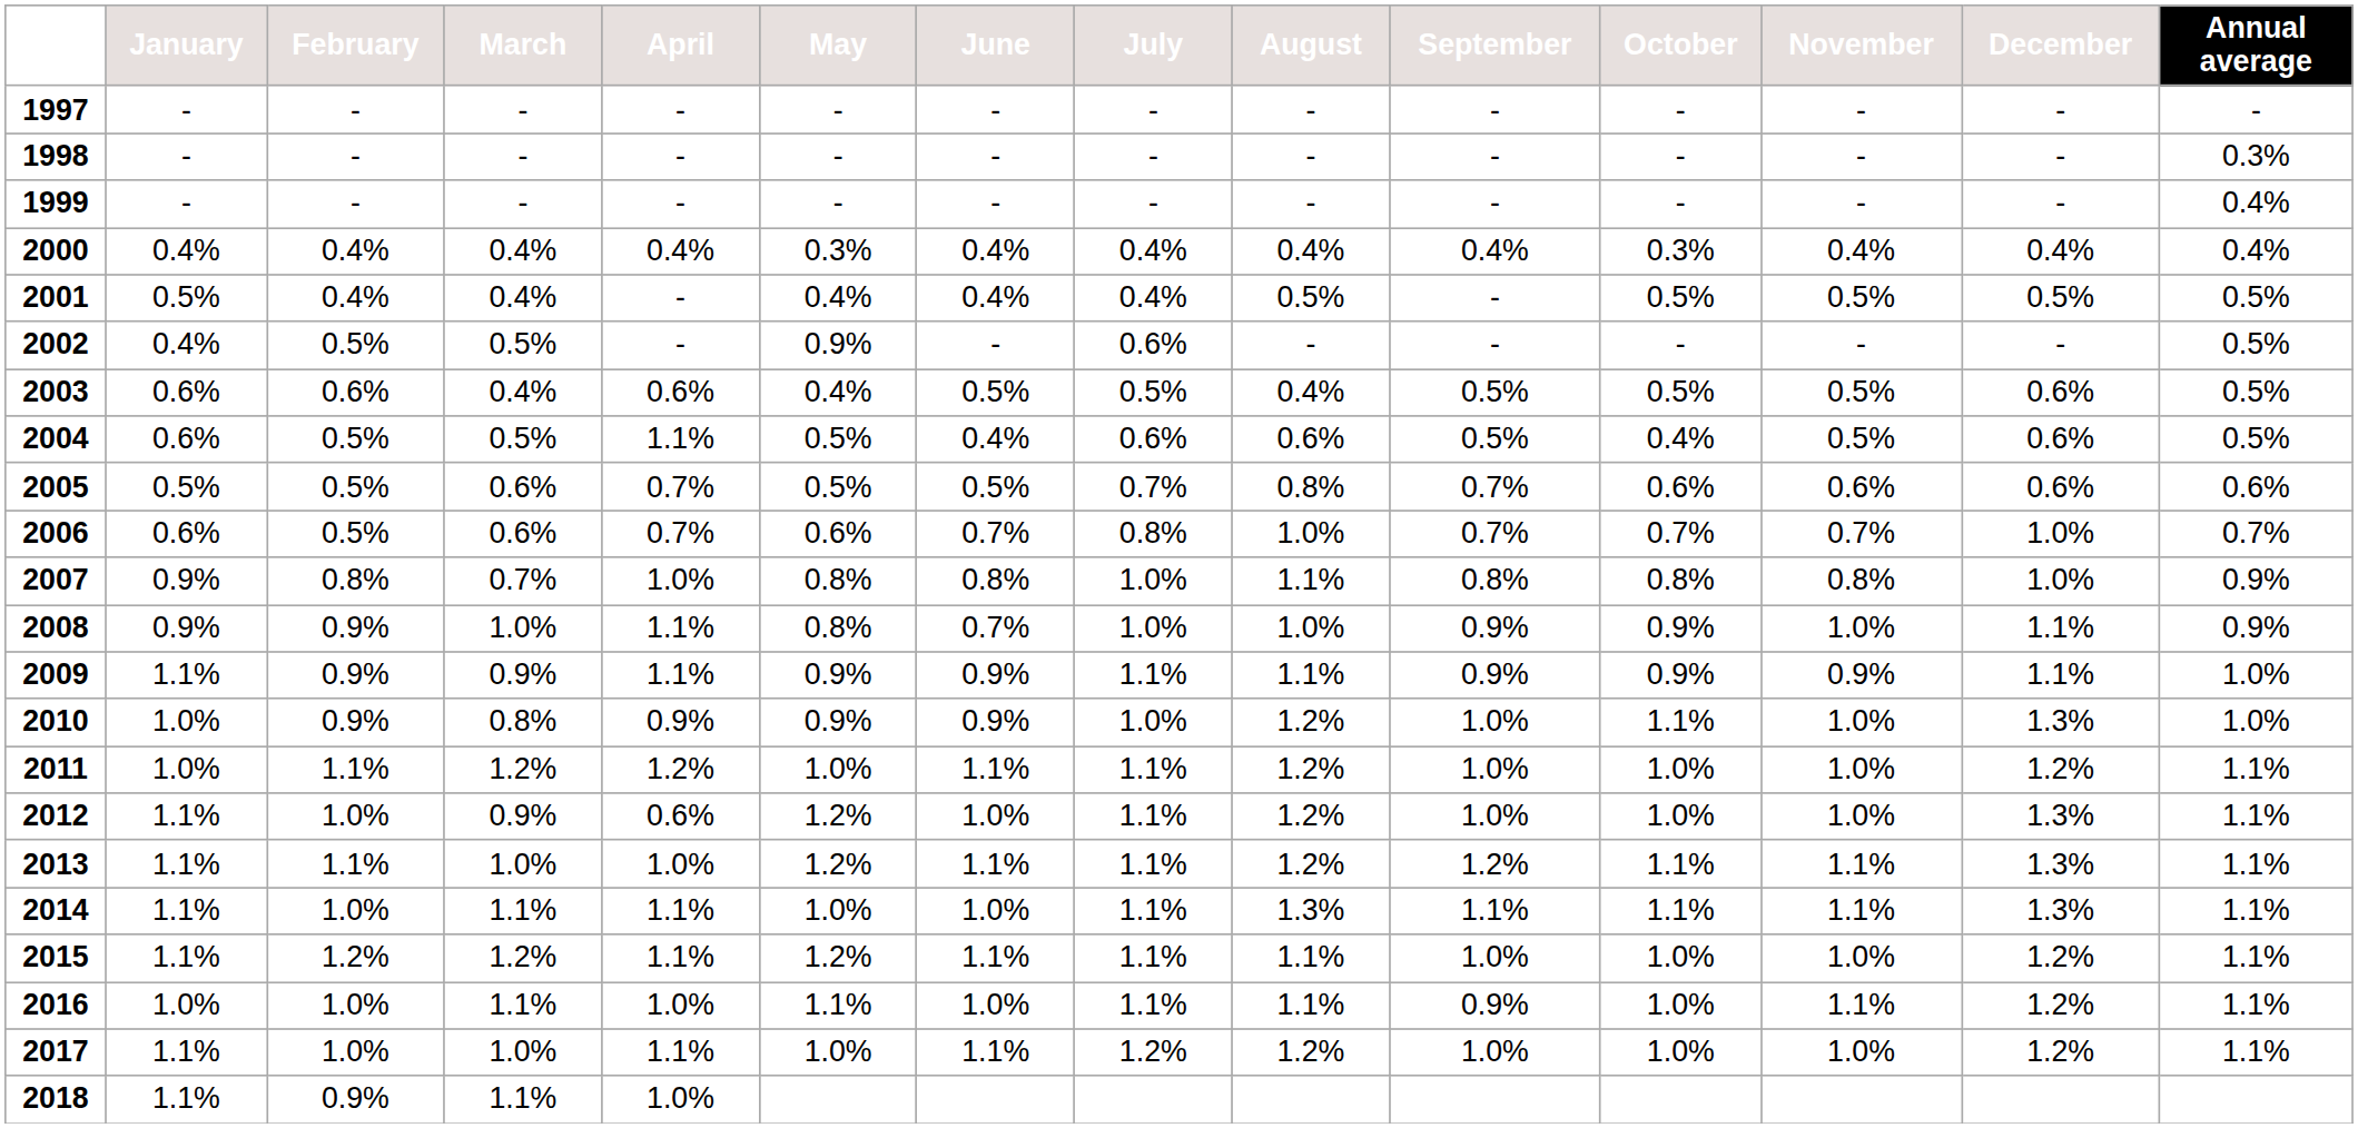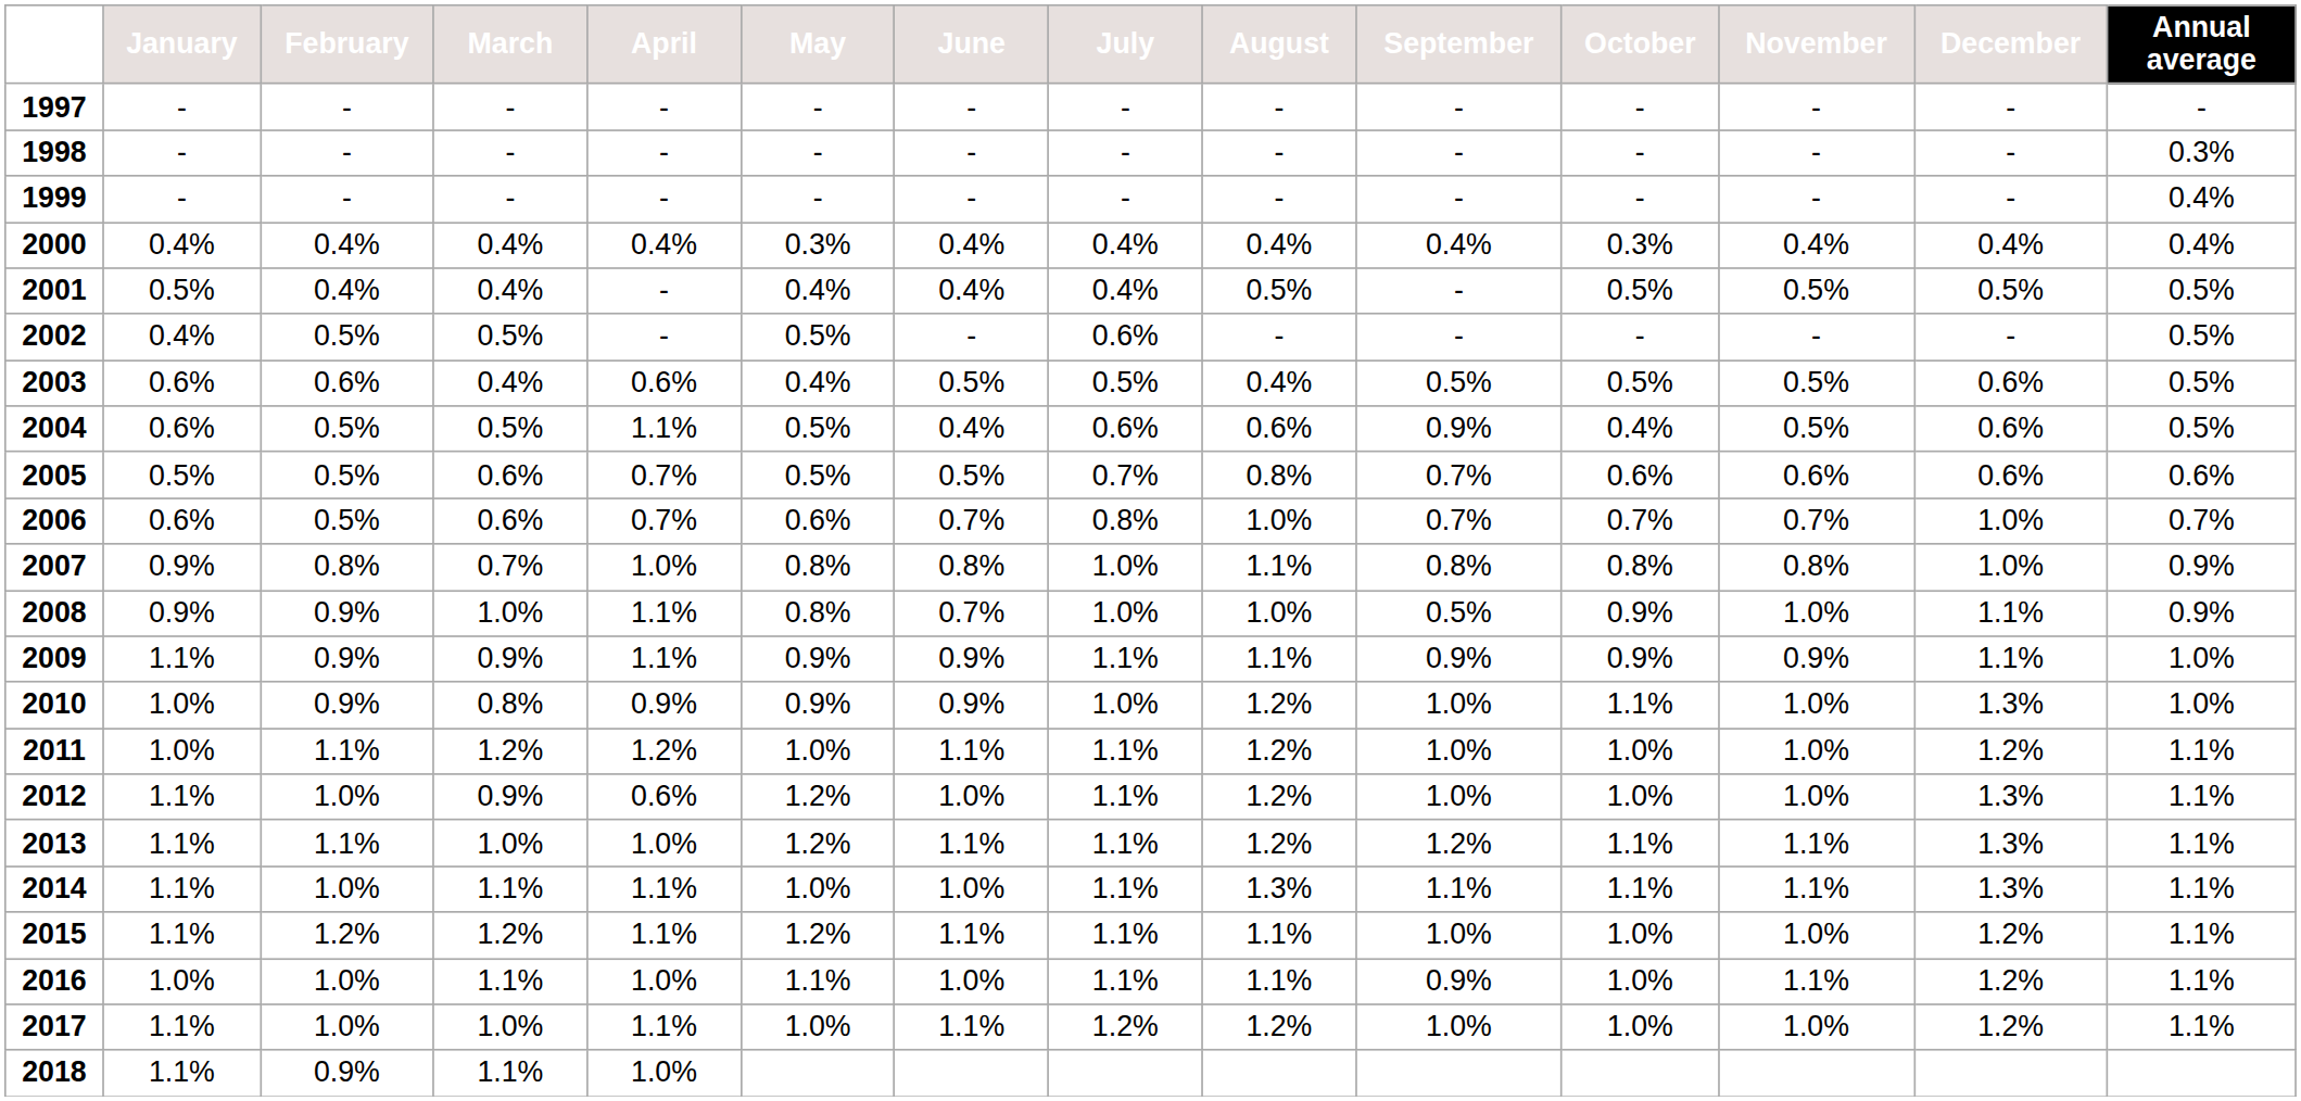 <table class="wikitable" style="width:100%; margin:auto; background:#ffffff;">
 <tr>
 <th style="background:#FFFFFF; color:#FFFFFF;" width="35px"></th>
 <th style="background:#E7E0DE; color:#FFFFFF;" width="60px">January</th>
 <th style="background:#E7E0DE; color:#FFFFFF;" width="60px">February</th>
 <th style="background:#E7E0DE; color:#FFFFFF;" width="60px">March</th>
 <th style="background:#E7E0DE; color:#FFFFFF;" width="60px">April</th>
 <th style="background:#E7E0DE; color:#FFFFFF;" width="60px">May</th>
 <th style="background:#E7E0DE; color:#FFFFFF;" width="60px">June</th>
 <th style="background:#E7E0DE; color:#FFFFFF;" width="60px">July</th>
 <th style="background:#E7E0DE; color:#FFFFFF;" width="60px">August</th>
 <th style="background:#E7E0DE; color:#FFFFFF;" width="60px">September</th>
 <th style="background:#E7E0DE; color:#FFFFFF;" width="60px">October</th>
 <th style="background:#E7E0DE; color:#FFFFFF;" width="60px">November</th>
 <th style="background:#E7E0DE; color:#FFFFFF;" width="60px">December</th>
 <th style="background:#000000; color:#FFFFFF;" width="75px">Annual average</th>
 </tr>
 <tr align="center">
 <td><strong>1997</strong></td>
 <td>-</td>
 <td>-</td>
 <td>-</td>
 <td>-</td>
 <td>-</td>
 <td>-</td>
 <td>-</td>
 <td>-</td>
 <td>-</td>
 <td>-</td>
 <td>-</td>
 <td>-</td>
 <td>-</td>
 </tr>
 <tr align="center">
 <td><strong>1998</strong></td>
 <td>-</td>
 <td>-</td>
 <td>-</td>
 <td>-</td>
 <td>-</td>
 <td>-</td>
 <td>-</td>
 <td>-</td>
 <td>-</td>
 <td>-</td>
 <td>-</td>
 <td>-</td>
 <td> 0.3%</td>
 </tr>
 <tr align="center">
 <td><strong>1999</strong></td>
 <td>-</td>
 <td>-</td>
 <td>-</td>
 <td>-</td>
 <td>-</td>
 <td>-</td>
 <td>-</td>
 <td>-</td>
 <td>-</td>
 <td>-</td>
 <td>-</td>
 <td>-</td>
 <td> 0.4%</td>
 </tr>
 <tr align="center">
 <td><strong>2000</strong></td>
 <td>0.4%</td>
 <td>0.4%</td>
 <td>0.4%</td>
 <td>0.4%</td>
 <td>0.3%</td>
 <td>0.4%</td>
 <td>0.4%</td>
 <td>0.4%</td>
 <td>0.4%</td>
 <td>0.3%</td>
 <td>0.4%</td>
 <td>0.4%</td>
 <td>0.4%</td>
 </tr>
 <tr align="center">
 <td><strong>2001</strong></td>
 <td>0.5%</td>
 <td>0.4%</td>
 <td>0.4%</td>
 <td>-</td>
 <td>0.4%</td>
 <td>0.4%</td>
 <td>0.4%</td>
 <td>0.5%</td>
 <td>-</td>
 <td>0.5%</td>
 <td>0.5%</td>
 <td>0.5%</td>
 <td> 0.5%</td>
 </tr>
 <tr align="center">
 <td><strong>2002</strong></td>
 <td>0.4%</td>
 <td>0.5%</td>
 <td>0.5%</td>
 <td>-</td>
-<td>0.9%</td>
+<td>0.5%</td>
 <td>-</td>
 <td>0.6%</td>
 <td>-</td>
 <td>-</td>
 <td>-</td>
 <td>-</td>
 <td>-</td>
 <td>0.5%</td>
 </tr>
 <tr align="center">
 <td><strong>2003</strong></td>
 <td>0.6%</td>
 <td>0.6%</td>
 <td>0.4%</td>
 <td>0.6%</td>
 <td>0.4%</td>
 <td>0.5%</td>
 <td>0.5%</td>
 <td>0.4%</td>
 <td>0.5%</td>
 <td>0.5%</td>
 <td>0.5%</td>
 <td>0.6%</td>
 <td>0.5%</td>
 </tr>
 <tr align="center">
 <td><strong>2004</strong></td>
 <td>0.6%</td>
 <td>0.5%</td>
 <td>0.5%</td>
 <td>1.1%</td>
 <td>0.5%</td>
 <td>0.4%</td>
 <td>0.6%</td>
 <td>0.6%</td>
-<td>0.5%</td>
+<td>0.9%</td>
 <td>0.4%</td>
 <td>0.5%</td>
 <td>0.6%</td>
 <td>0.5%</td>
 </tr>
 <tr align="center">
 <td><strong>2005</strong></td>
 <td>0.5%</td>
 <td>0.5%</td>
 <td>0.6%</td>
 <td>0.7%</td>
 <td>0.5%</td>
 <td>0.5%</td>
 <td>0.7%</td>
 <td>0.8%</td>
 <td>0.7%</td>
 <td>0.6%</td>
 <td>0.6%</td>
 <td>0.6%</td>
 <td> 0.6%</td>
 </tr>
 <tr align="center">
 <td><strong>2006</strong></td>
 <td>0.6%</td>
 <td>0.5%</td>
 <td>0.6%</td>
 <td>0.7%</td>
 <td>0.6%</td>
 <td>0.7%</td>
 <td>0.8%</td>
 <td>1.0%</td>
 <td>0.7%</td>
 <td>0.7%</td>
 <td>0.7%</td>
 <td>1.0%</td>
 <td> 0.7%</td>
 </tr>
 <tr align="center">
 <td><strong>2007</strong></td>
 <td>0.9%</td>
 <td>0.8%</td>
 <td>0.7%</td>
 <td>1.0%</td>
 <td>0.8%</td>
 <td>0.8%</td>
 <td>1.0%</td>
 <td>1.1%</td>
 <td>0.8%</td>
 <td>0.8%</td>
 <td>0.8%</td>
 <td>1.0%</td>
 <td> 0.9%</td>
 </tr>
 <tr align="center">
 <td><strong>2008</strong></td>
 <td>0.9%</td>
 <td>0.9%</td>
 <td>1.0%</td>
 <td>1.1%</td>
 <td>0.8%</td>
 <td>0.7%</td>
 <td>1.0%</td>
 <td>1.0%</td>
-<td>0.9%</td>
+<td>0.5%</td>
 <td>0.9%</td>
 <td>1.0%</td>
 <td>1.1%</td>
 <td>0.9%</td>
 </tr>
 <tr align="center">
 <td><strong>2009</strong></td>
 <td>1.1%</td>
 <td>0.9%</td>
 <td>0.9%</td>
 <td>1.1%</td>
 <td>0.9%</td>
 <td>0.9%</td>
 <td>1.1%</td>
 <td>1.1%</td>
 <td>0.9%</td>
 <td>0.9%</td>
 <td>0.9%</td>
 <td>1.1%</td>
 <td> 1.0%</td>
 </tr>
 <tr align="center">
 <td><strong>2010</strong></td>
 <td>1.0%</td>
 <td>0.9%</td>
 <td>0.8%</td>
 <td>0.9%</td>
 <td>0.9%</td>
 <td>0.9%</td>
 <td>1.0%</td>
 <td>1.2%</td>
 <td>1.0%</td>
 <td>1.1%</td>
 <td>1.0%</td>
 <td>1.3%</td>
 <td>1.0%</td>
 </tr>
 <tr align="center">
 <td><strong>2011</strong></td>
 <td>1.0%</td>
 <td>1.1%</td>
 <td>1.2%</td>
 <td>1.2%</td>
 <td>1.0%</td>
 <td>1.1%</td>
 <td>1.1%</td>
 <td>1.2%</td>
 <td>1.0%</td>
 <td>1.0%</td>
 <td>1.0%</td>
 <td>1.2%</td>
 <td> 1.1%</td>
 </tr>
 <tr align="center">
 <td><strong>2012</strong></td>
 <td>1.1%</td>
 <td>1.0%</td>
 <td>0.9%</td>
 <td>0.6%</td>
 <td>1.2%</td>
 <td>1.0%</td>
 <td>1.1%</td>
 <td>1.2%</td>
 <td>1.0%</td>
 <td>1.0%</td>
 <td>1.0%</td>
 <td>1.3%</td>
 <td>1.1%</td>
 </tr>
 <tr align="center">
 <td><strong>2013</strong></td>
 <td>1.1%</td>
 <td>1.1%</td>
 <td>1.0%</td>
 <td>1.0%</td>
 <td>1.2%</td>
 <td>1.1%</td>
 <td>1.1%</td>
 <td>1.2%</td>
 <td>1.2%</td>
 <td>1.1%</td>
 <td>1.1%</td>
 <td>1.3%</td>
 <td>1.1%</td>
 </tr>
 <tr align="center">
 <td><strong>2014</strong></td>
 <td>1.1%</td>
 <td>1.0%</td>
 <td>1.1%</td>
 <td>1.1%</td>
 <td>1.0%</td>
 <td>1.0%</td>
 <td>1.1%</td>
 <td>1.3%</td>
 <td>1.1%</td>
 <td>1.1%</td>
 <td>1.1%</td>
 <td>1.3%</td>
 <td>1.1%</td>
 </tr>
 <tr align="center">
 <td><strong>2015</strong></td>
 <td>1.1%</td>
 <td>1.2%</td>
 <td>1.2%</td>
 <td>1.1%</td>
 <td>1.2%</td>
 <td>1.1%</td>
 <td>1.1%</td>
 <td>1.1%</td>
 <td>1.0%</td>
 <td>1.0%</td>
 <td>1.0%</td>
 <td>1.2%</td>
 <td>1.1%</td>
 </tr>
 <tr align="center">
 <td><strong>2016</strong></td>
 <td>1.0%</td>
 <td>1.0%</td>
 <td>1.1%</td>
 <td>1.0%</td>
 <td>1.1%</td>
 <td>1.0%</td>
 <td>1.1%</td>
 <td>1.1%</td>
 <td>0.9%</td>
 <td>1.0%</td>
 <td>1.1%</td>
 <td>1.2%</td>
 <td>1.1%</td>
 </tr>
 <tr align="center">
 <td><strong>2017</strong></td>
 <td>1.1%</td>
 <td>1.0%</td>
 <td>1.0%</td>
 <td>1.1%</td>
 <td>1.0%</td>
 <td>1.1%</td>
 <td>1.2%</td>
 <td>1.2%</td>
 <td>1.0%</td>
 <td>1.0%</td>
 <td>1.0%</td>
 <td>1.2%</td>
 <td>1.1%</td>
 </tr>
 <tr align="center">
 <td><strong>2018</strong></td>
 <td>1.1%</td>
 <td>0.9%</td>
 <td>1.1%</td>
 <td>1.0%</td>
 <td></td>
 <td></td>
 <td></td>
 <td></td>
 <td></td>
 <td></td>
 <td></td>
 <td></td>
 <td></td>
 </tr>
 </table>
